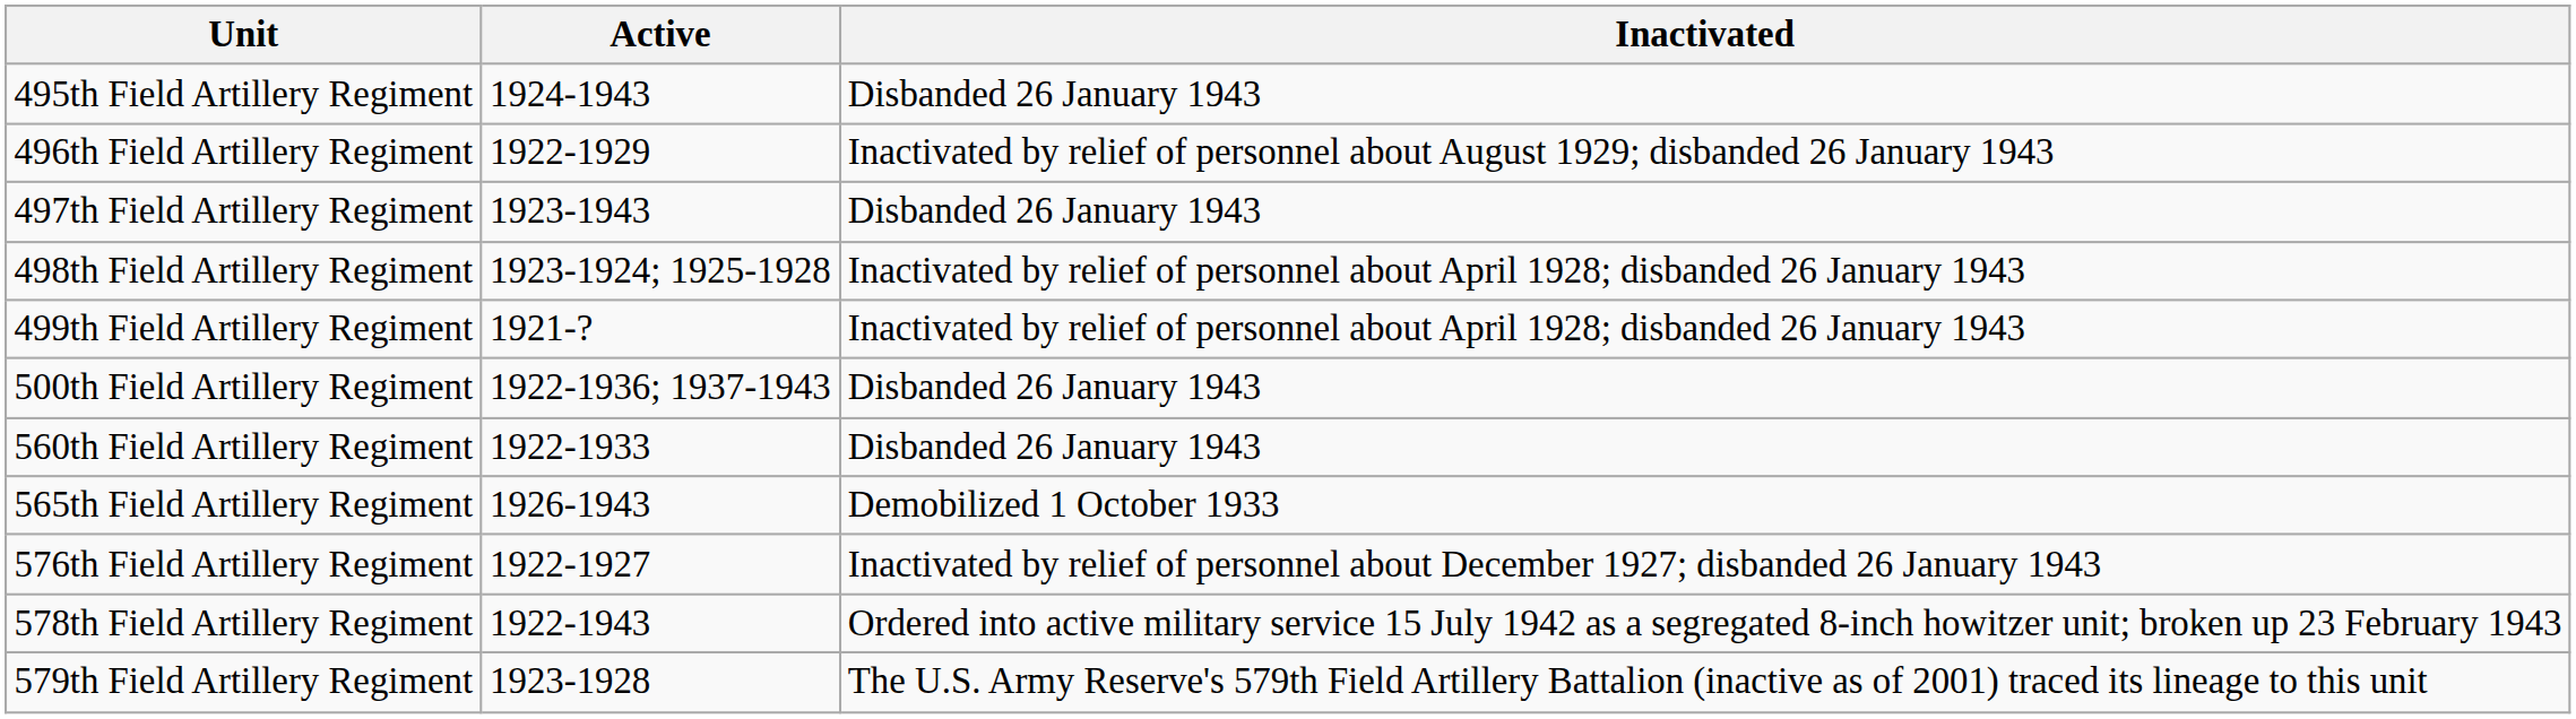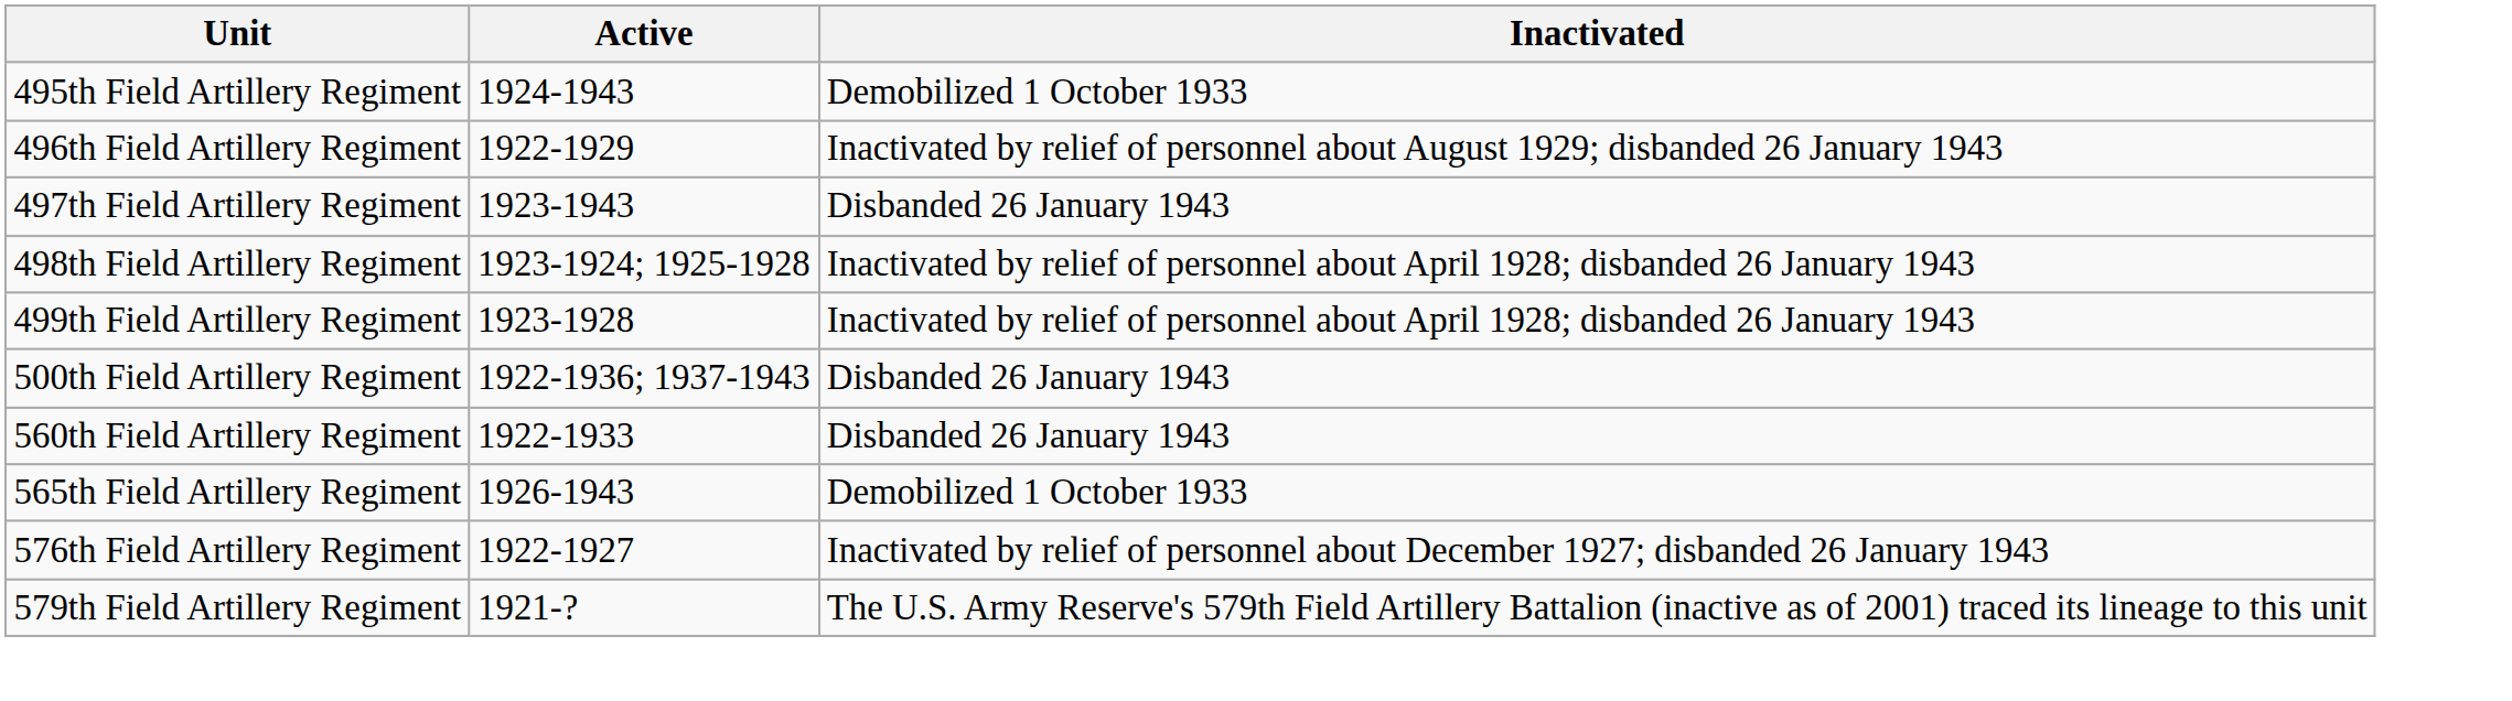 <table class="wikitable">
 <tr>
 <th>Unit</th>
 <th>Active</th>
 <th>Inactivated</th>
 </tr>
 <tr>
 <td>495th Field Artillery Regiment</td>
 <td>1924-1943</td>
-<td>Disbanded 26 January 1943</td>
+<td>Demobilized 1 October 1933</td>
 </tr>
 <tr>
 <td>496th Field Artillery Regiment</td>
 <td>1922-1929</td>
 <td>Inactivated by relief of personnel about August 1929; disbanded 26 January 1943</td>
 </tr>
 <tr>
 <td>497th Field Artillery Regiment</td>
 <td>1923-1943</td>
 <td>Disbanded 26 January 1943</td>
 </tr>
 <tr>
 <td>498th Field Artillery Regiment</td>
 <td>1923-1924; 1925-1928</td>
 <td>Inactivated by relief of personnel about April 1928; disbanded 26 January 1943</td>
 </tr>
 <tr>
 <td>499th Field Artillery Regiment</td>
-<td>1921-?</td>
+<td>1923-1928</td>
 <td>Inactivated by relief of personnel about April 1928; disbanded 26 January 1943</td>
 </tr>
 <tr>
 <td>500th Field Artillery Regiment</td>
 <td>1922-1936; 1937-1943</td>
 <td>Disbanded 26 January 1943</td>
 </tr>
 <tr>
 <td>560th Field Artillery Regiment</td>
 <td>1922-1933</td>
 <td>Disbanded 26 January 1943</td>
 </tr>
 <tr>
 <td>565th Field Artillery Regiment</td>
 <td>1926-1943</td>
 <td>Demobilized 1 October 1933</td>
 </tr>
 <tr>
 <td>576th Field Artillery Regiment</td>
 <td>1922-1927</td>
 <td>Inactivated by relief of personnel about December 1927; disbanded 26 January 1943</td>
 </tr>
 <tr>
-<td>578th Field Artillery Regiment</td>
-<td>1922-1943</td>
-<td>Ordered into active military service 15 July 1942 as a segregated 8-inch howitzer unit; broken up 23 February 1943</td>
-</tr>
-<tr>
 <td>579th Field Artillery Regiment</td>
-<td>1923-1928</td>
+<td>1921-?</td>
 <td>The U.S. Army Reserve's 579th Field Artillery Battalion (inactive as of 2001) traced its lineage to this unit</td>
 </tr>
 </table>
